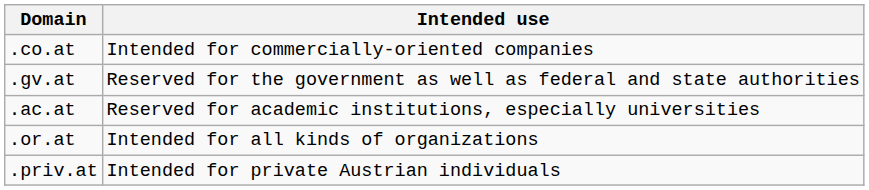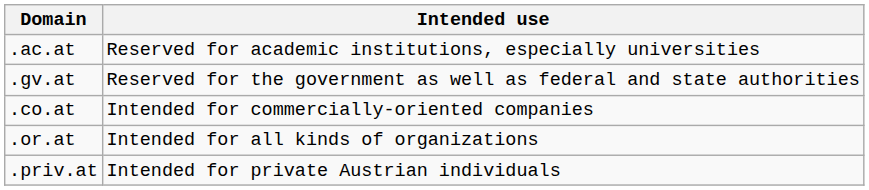 <table class="wikitable">
 <tr>
 <th>Domain</th>
 <th>Intended use</th>
 </tr>
 <tr>
-<td>.co.at</td>
-<td>Intended for commercially-oriented companies</td>
+<td>.ac.at</td>
+<td>Reserved for academic institutions, especially universities</td>
 </tr>
 <tr>
 <td>.gv.at</td>
 <td>Reserved for the government as well as federal and state authorities</td>
 </tr>
 <tr>
-<td>.ac.at</td>
-<td>Reserved for academic institutions, especially universities</td>
+<td>.co.at</td>
+<td>Intended for commercially-oriented companies</td>
 </tr>
 <tr>
 <td>.or.at</td>
 <td>Intended for all kinds of organizations</td>
 </tr>
 <tr>
 <td>.priv.at</td>
 <td>Intended for private Austrian individuals</td>
 </tr>
 </table>
